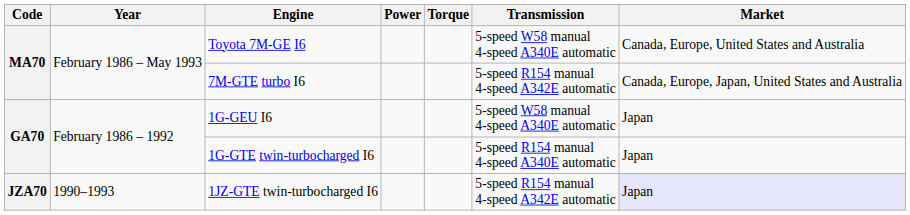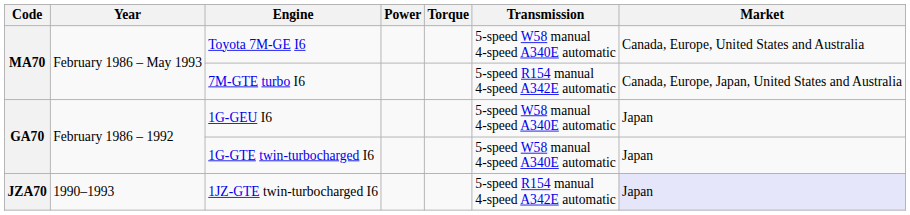 <table class="wikitable">
 <tr>
 <th>Code</th>
 <th>Year</th>
 <th>Engine</th>
 <th>Power</th>
 <th>Torque</th>
 <th>Transmission</th>
 <th>Market</th>
 </tr>
 <tr>
 <th rowspan=2>MA70</th>
 <td rowspan=2>February 1986 – May 1993</td>
 <td> <a href='#'>Toyota 7M-GE</a> <a href='#'>I6</a></td>
 <td></td>
 <td></td>
 <td>5-speed <a href='#'>W58</a> manual<br>4-speed <a href='#'>A340E</a> automatic</td>
 <td>Canada, Europe, United States and Australia</td>
 </tr>
 <tr>
 <td> <a href='#'>7M-GTE</a> <a href='#'>turbo</a> I6</td>
 <td></td>
 <td></td>
 <td>5-speed <a href='#'>R154</a> manual<br>4-speed <a href='#'>A342E</a> automatic</td>
 <td>Canada, Europe, Japan, United States and Australia</td>
 </tr>
 <tr>
 <th rowspan=2>GA70</th>
 <td rowspan=2>February 1986 – 1992</td>
 <td> <a href='#'>1G-GEU</a> I6</td>
 <td></td>
 <td></td>
 <td>5-speed <a href='#'>W58</a> manual<br>4-speed <a href='#'>A340E</a> automatic</td>
 <td>Japan</td>
 </tr>
 <tr>
 <td> <a href='#'>1G-GTE</a> <a href='#'>twin-turbocharged</a> I6</td>
 <td></td>
 <td></td>
-<td>5-speed <a href='#'>R154</a> manual<br>4-speed <a href='#'>A340E</a> automatic</td>
+<td>5-speed <a href='#'>W58</a> manual<br>4-speed <a href='#'>A340E</a> automatic</td>
 <td>Japan</td>
 </tr>
 <tr>
 <th>JZA70</th>
 <td>1990–1993</td>
 <td> <a href='#'>1JZ-GTE</a> twin-turbocharged I6</td>
 <td></td>
 <td></td>
 <td>5-speed <a href='#'>R154</a> manual<br>4-speed <a href='#'>A342E</a> automatic</td>
 <td style="background: lavender;">Japan</td>
 </tr>
 </table>
